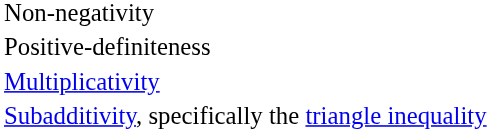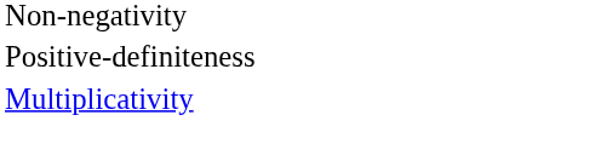 <table style="margin-left:1.6em">
 <tr>
 <td style="width: 250px"></td>
 <td>Non-negativity</td>
 </tr>
 <tr>
 <td></td>
 <td>Positive-definiteness</td>
 </tr>
 <tr>
 <td></td>
 <td><a href='#'>Multiplicativity</a></td>
 </tr>
-<tr>
-<td></td>
-<td><a href='#'>Subadditivity</a>, specifically the <a href='#'>triangle inequality</a></td>
-</tr>
 </table>
